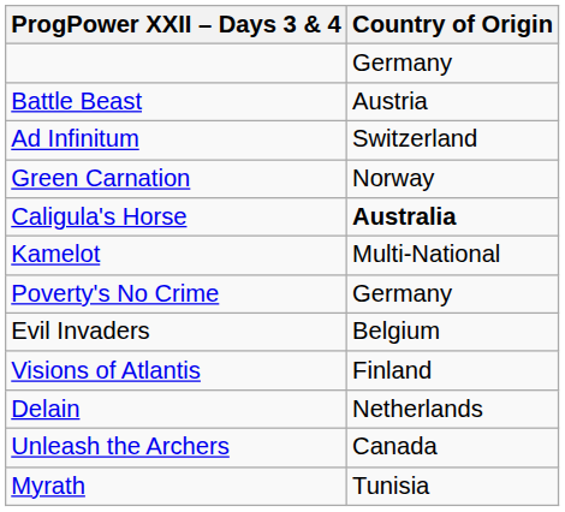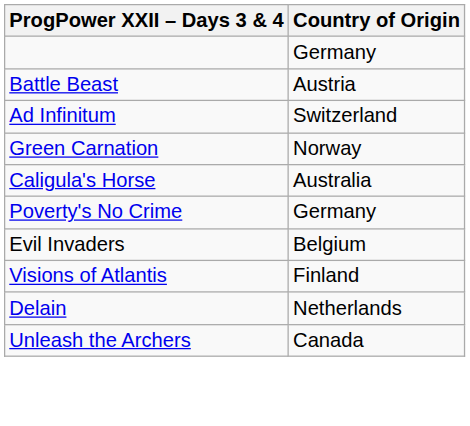 <table class="wikitable">
 <tr>
 <th>ProgPower XXII – Days 3 & 4</th>
 <th>Country of Origin</th>
 </tr>
 <tr>
 <td></td>
 <td>Germany</td>
 </tr>
 <tr>
 <td><a href='#'>Battle Beast</a></td>
 <td>Austria</td>
 </tr>
 <tr>
 <td><a href='#'>Ad Infinitum</a></td>
 <td>Switzerland</td>
 </tr>
 <tr>
 <td><a href='#'>Green Carnation</a></td>
 <td>Norway</td>
 </tr>
 <tr>
 <td><a href='#'>Caligula's Horse</a></td>
-<td><strong>Australia</strong></td>
-</tr>
-<tr>
-<td><a href='#'>Kamelot</a></td>
-<td>Multi-National</td>
+<td>Australia</td>
 </tr>
 <tr>
 <td><a href='#'>Poverty's No Crime</a></td>
 <td>Germany</td>
 </tr>
 <tr>
 <td>Evil Invaders</td>
 <td>Belgium</td>
 </tr>
 <tr>
 <td><a href='#'>Visions of Atlantis</a></td>
 <td>Finland</td>
 </tr>
 <tr>
 <td><a href='#'>Delain</a></td>
 <td>Netherlands</td>
 </tr>
 <tr>
 <td><a href='#'>Unleash the Archers</a></td>
 <td>Canada</td>
 </tr>
-<tr>
-<td><a href='#'>Myrath</a></td>
-<td>Tunisia</td>
-</tr>
 </table>
